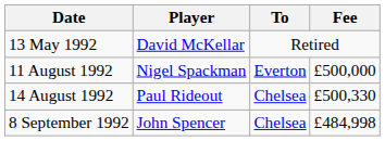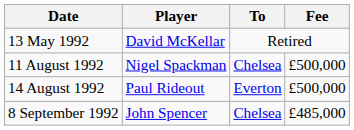 <table class="wikitable sortable">
 <tr>
 <th>Date</th>
 <th>Player</th>
 <th>To</th>
 <th>Fee</th>
 </tr>
 <tr>
 <td>13 May 1992</td>
 <td> <a href='#'>David McKellar</a></td>
 <td colspan=2 align=center>Retired</td>
 </tr>
 <tr>
 <td>11 August 1992</td>
 <td> <a href='#'>Nigel Spackman</a></td>
-<td> <a href='#'>Everton</a></td>
+<td> <a href='#'>Chelsea</a></td>
 <td>£500,000</td>
 </tr>
 <tr>
 <td>14 August 1992</td>
 <td> <a href='#'>Paul Rideout</a></td>
-<td> <a href='#'>Chelsea</a></td>
-<td>£500,330</td>
+<td> <a href='#'>Everton</a></td>
+<td>£500,000</td>
 </tr>
 <tr>
 <td>8 September 1992</td>
 <td> <a href='#'>John Spencer</a></td>
 <td> <a href='#'>Chelsea</a></td>
-<td>£484,998</td>
+<td>£485,000</td>
 </tr>
 </table>
